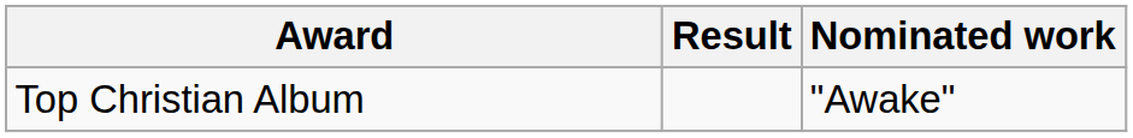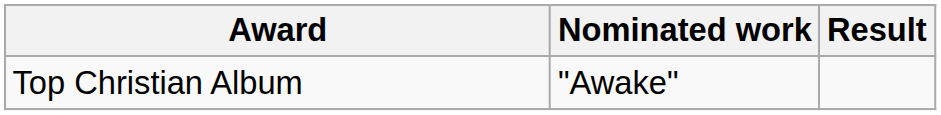 <table class="wikitable">
 <tr>
 <th style="width:260px;">Award</th>
+<th>Nominated work</th>
 <th>Result</th>
-<th>Nominated work</th>
 </tr>
 <tr>
 <td>Top Christian Album</td>
+<td>"Awake"</td>
 <td></td>
-<td>"Awake"</td>
 </tr>
 </table>
